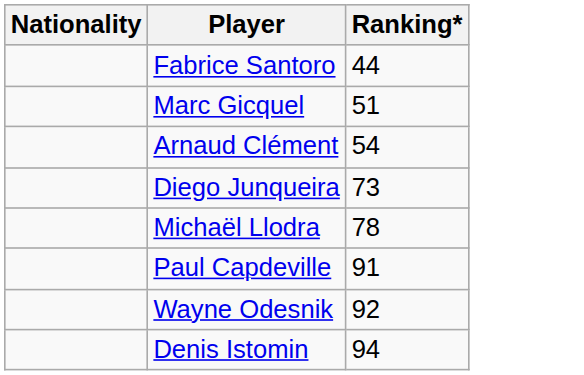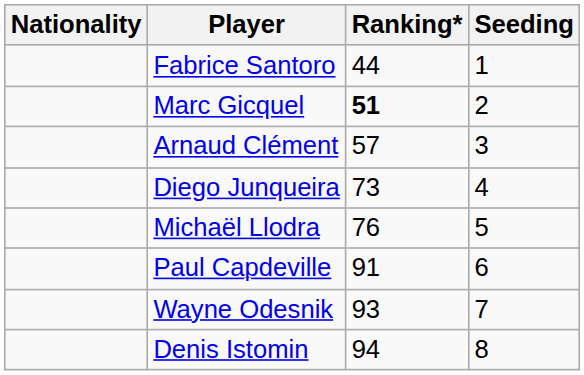 <table class="wikitable" border="1">
 <tr>
 <th>Nationality</th>
 <th>Player</th>
 <th>Ranking*</th>
+<th>Seeding</th>
 </tr>
 <tr>
 <td></td>
 <td><a href='#'>Fabrice Santoro</a></td>
 <td>44</td>
+<td>1</td>
 </tr>
 <tr>
 <td></td>
 <td><a href='#'>Marc Gicquel</a></td>
-<td>51</td>
+<td><strong>51</strong></td>
+<td>2</td>
 </tr>
 <tr>
 <td></td>
 <td><a href='#'>Arnaud Clément</a></td>
-<td>54</td>
+<td>57</td>
+<td>3</td>
 </tr>
 <tr>
 <td></td>
 <td><a href='#'>Diego Junqueira</a></td>
 <td>73</td>
+<td>4</td>
 </tr>
 <tr>
 <td></td>
 <td><a href='#'>Michaël Llodra</a></td>
-<td>78</td>
+<td>76</td>
+<td>5</td>
 </tr>
 <tr>
 <td></td>
 <td><a href='#'>Paul Capdeville</a></td>
 <td>91</td>
+<td>6</td>
 </tr>
 <tr>
 <td></td>
 <td><a href='#'>Wayne Odesnik</a></td>
-<td>92</td>
+<td>93</td>
+<td>7</td>
 </tr>
 <tr>
 <td></td>
 <td><a href='#'>Denis Istomin</a></td>
 <td>94</td>
+<td>8</td>
 </tr>
 </table>
